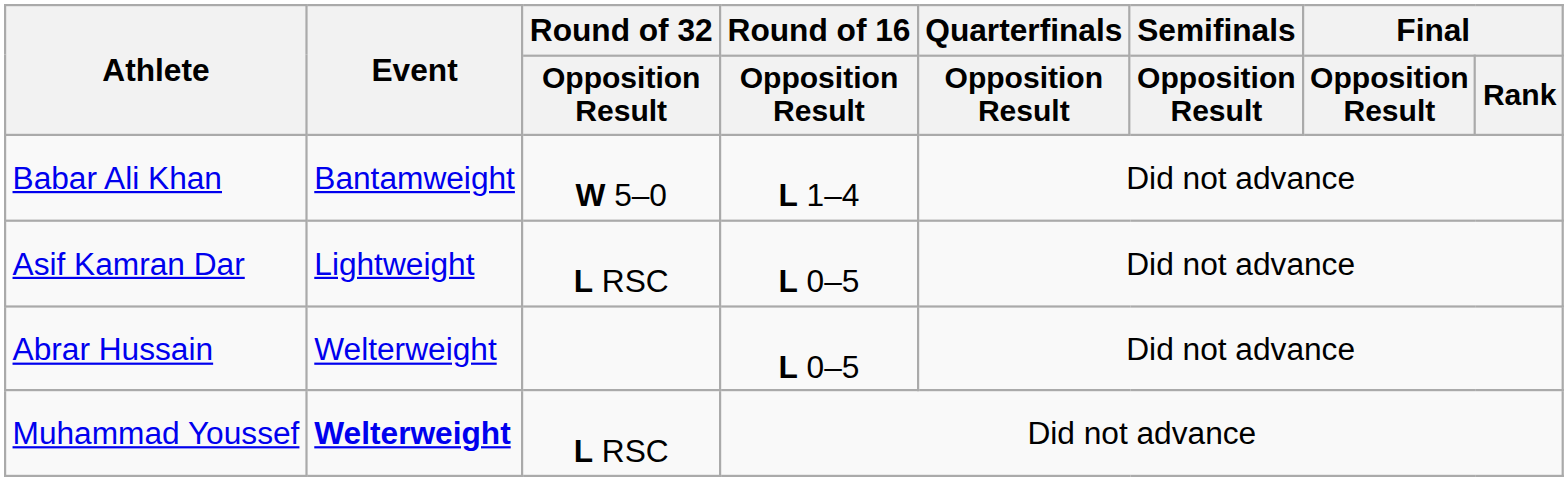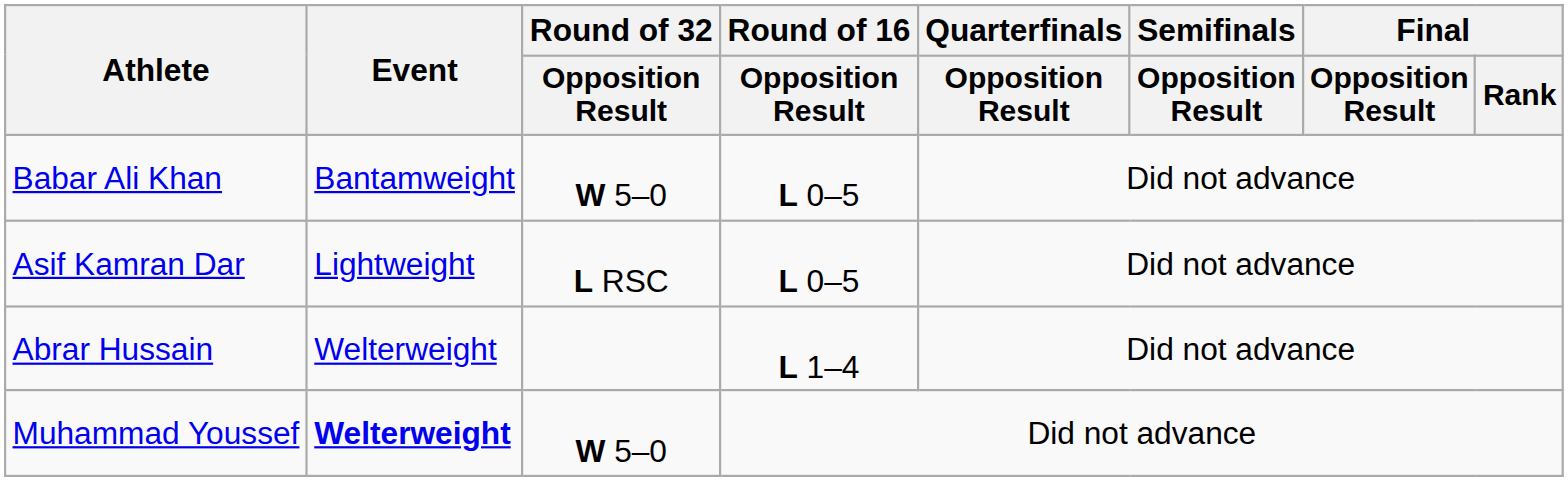 <table class="wikitable" style="font-size:90%;">
 <tr>
 <th rowspan=2>Athlete</th>
 <th rowspan=2>Event</th>
 <th>Round of 32</th>
 <th>Round of 16</th>
 <th>Quarterfinals</th>
 <th>Semifinals</th>
 <th colspan=2>Final</th>
 </tr>
 <tr style="font-size:95%">
 <th>Opposition<br>Result</th>
 <th>Opposition<br>Result</th>
 <th>Opposition<br>Result</th>
 <th>Opposition<br>Result</th>
 <th>Opposition<br>Result</th>
 <th>Rank</th>
 </tr>
 <tr align=center>
 <td align=left><a href='#'>Babar Ali Khan</a></td>
 <td align=left><a href='#'>Bantamweight</a></td>
 <td><br><strong>W</strong> 5–0</td>
-<td><br><strong>L</strong> 1–4</td>
+<td><br><strong>L</strong> 0–5</td>
 <td colspan="4">Did not advance</td>
 </tr>
 <tr align=center>
 <td align=left><a href='#'>Asif Kamran Dar</a></td>
 <td align=left><a href='#'>Lightweight</a></td>
 <td><br><strong>L</strong> RSC</td>
 <td><br><strong>L</strong> 0–5</td>
 <td colspan="4">Did not advance</td>
 </tr>
 <tr align=center>
 <td align=left><a href='#'>Abrar Hussain</a></td>
 <td align=left><a href='#'>Welterweight</a></td>
 <td></td>
-<td><br><strong>L</strong> 0–5</td>
+<td><br><strong>L</strong> 1–4</td>
 <td colspan="4">Did not advance</td>
 </tr>
 <tr align=center>
 <td align=left><a href='#'>Muhammad Youssef</a></td>
 <td align=left><strong><a href='#'>Welterweight</a></strong></td>
-<td><br><strong>L</strong> RSC</td>
+<td><br><strong>W</strong> 5–0</td>
 <td colspan="6">Did not advance</td>
 </tr>
 </table>
